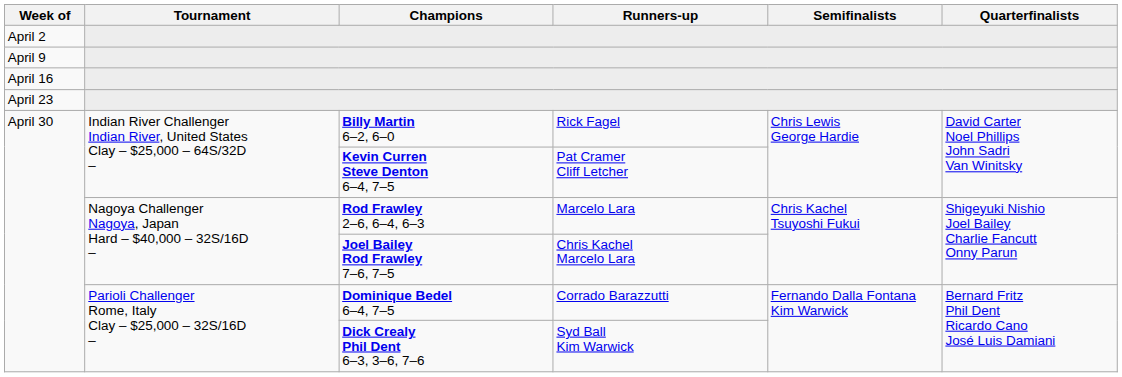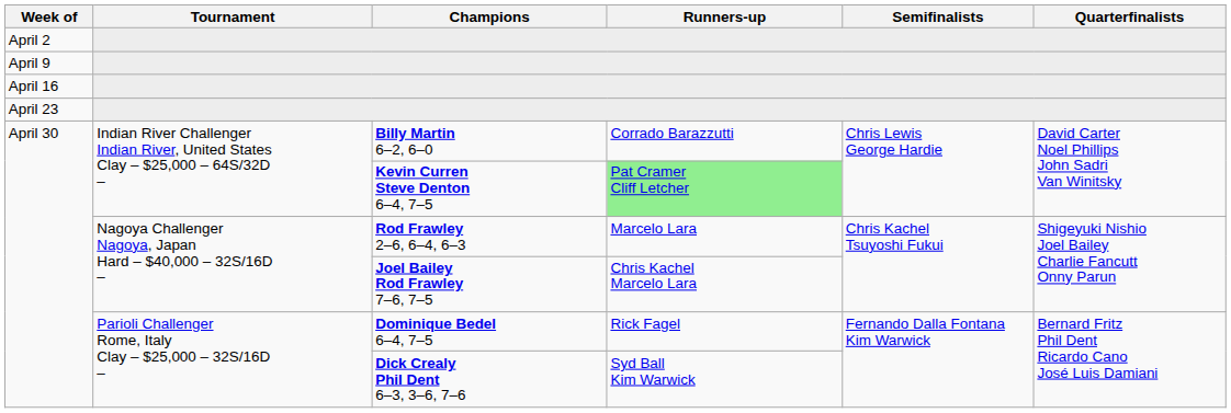 <table class="wikitable" style="font-size:85%;">
 <tr>
 <th width="75">Week of</th>
 <th width="250">Tournament</th>
 <th width="210">Champions</th>
 <th width="210">Runners-up</th>
 <th width="170">Semifinalists</th>
 <th width="170">Quarterfinalists</th>
 </tr>
 <tr valign="top">
 <td rowspan="1">April 2</td>
 <td colspan="5" bgcolor="#ededed"></td>
 </tr>
 <tr valign="top">
 <td rowspan="1">April 9</td>
 <td colspan="5" bgcolor="#ededed"></td>
 </tr>
 <tr valign="top">
 <td rowspan="1">April 16</td>
 <td colspan="5" bgcolor="#ededed"></td>
 </tr>
 <tr valign="top">
 <td rowspan="1">April 23</td>
 <td colspan="5" bgcolor="#ededed"></td>
 </tr>
 <tr valign="top">
 <td rowspan="6">April 30</td>
 <td rowspan="2">Indian River Challenger<br> <a href='#'>Indian River</a>, United States<br>Clay – $25,000 – 64S/32D<br>  – </td>
 <td> <strong><a href='#'>Billy Martin</a></strong> <br>6–2, 6–0</td>
-<td> <a href='#'>Rick Fagel</a></td>
+<td> <a href='#'>Corrado Barazzutti</a></td>
 <td rowspan="2"> <a href='#'>Chris Lewis</a> <br>  <a href='#'>George Hardie</a></td>
 <td rowspan="2"> <a href='#'>David Carter</a> <br> <a href='#'>Noel Phillips</a> <br> <a href='#'>John Sadri</a> <br>  <a href='#'>Van Winitsky</a></td>
 </tr>
 <tr valign="top">
 <td> <strong><a href='#'>Kevin Curren</a></strong> <br> <strong><a href='#'>Steve Denton</a></strong><br>6–4, 7–5</td>
-<td> <a href='#'>Pat Cramer</a><br>  <a href='#'>Cliff Letcher</a></td>
+<td style="background: lightgreen;"> <a href='#'>Pat Cramer</a><br>  <a href='#'>Cliff Letcher</a></td>
 </tr>
 <tr valign="top">
 <td rowspan="2">Nagoya Challenger<br><a href='#'>Nagoya</a>, Japan<br>Hard – $40,000 – 32S/16D<br>  – </td>
 <td> <strong><a href='#'>Rod Frawley</a></strong> <br>2–6, 6–4, 6–3</td>
 <td> <a href='#'>Marcelo Lara</a></td>
 <td rowspan="2"> <a href='#'>Chris Kachel</a> <br>  <a href='#'>Tsuyoshi Fukui</a></td>
 <td rowspan="2"> <a href='#'>Shigeyuki Nishio</a> <br> <a href='#'>Joel Bailey</a> <br> <a href='#'>Charlie Fancutt</a> <br>  <a href='#'>Onny Parun</a></td>
 </tr>
 <tr valign="top">
 <td> <strong><a href='#'>Joel Bailey</a></strong><br> <strong><a href='#'>Rod Frawley</a></strong><br>7–6, 7–5</td>
 <td> <a href='#'>Chris Kachel</a><br>  <a href='#'>Marcelo Lara</a></td>
 </tr>
 <tr valign="top">
 <td rowspan="2"><a href='#'>Parioli Challenger</a><br> Rome, Italy<br>Clay – $25,000 – 32S/16D<br>  – </td>
 <td> <strong><a href='#'>Dominique Bedel</a></strong> <br>6–4, 7–5</td>
-<td> <a href='#'>Corrado Barazzutti</a></td>
+<td> <a href='#'>Rick Fagel</a></td>
 <td rowspan="2"> <a href='#'>Fernando Dalla Fontana</a> <br>  <a href='#'>Kim Warwick</a></td>
 <td rowspan="2"> <a href='#'>Bernard Fritz</a> <br> <a href='#'>Phil Dent</a> <br> <a href='#'>Ricardo Cano</a> <br>  <a href='#'>José Luis Damiani</a></td>
 </tr>
 <tr valign="top">
 <td> <strong><a href='#'>Dick Crealy</a></strong><br> <strong><a href='#'>Phil Dent</a></strong><br>6–3, 3–6, 7–6</td>
 <td> <a href='#'>Syd Ball</a><br>  <a href='#'>Kim Warwick</a></td>
 </tr>
 </table>
